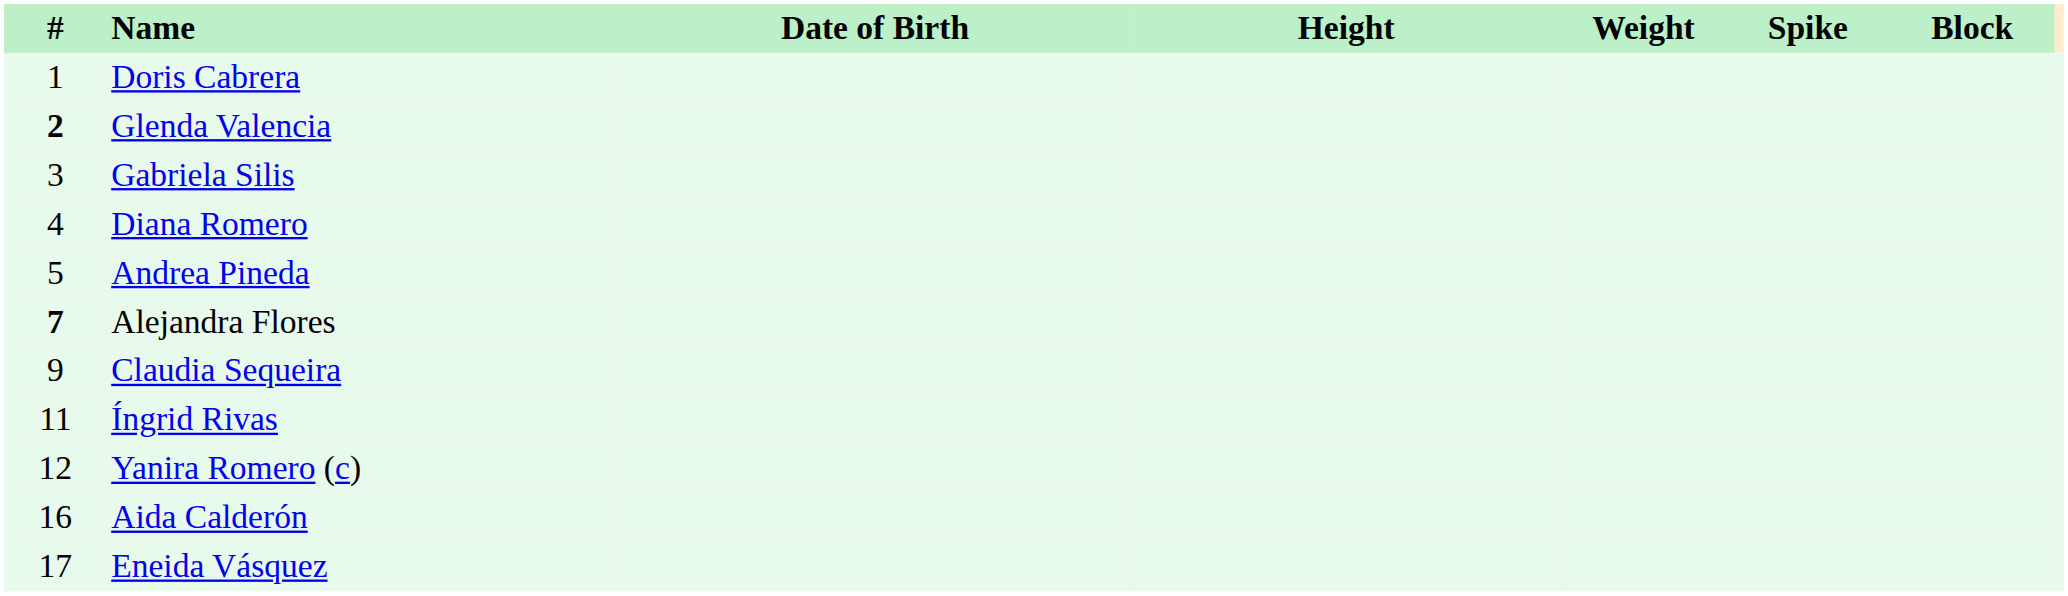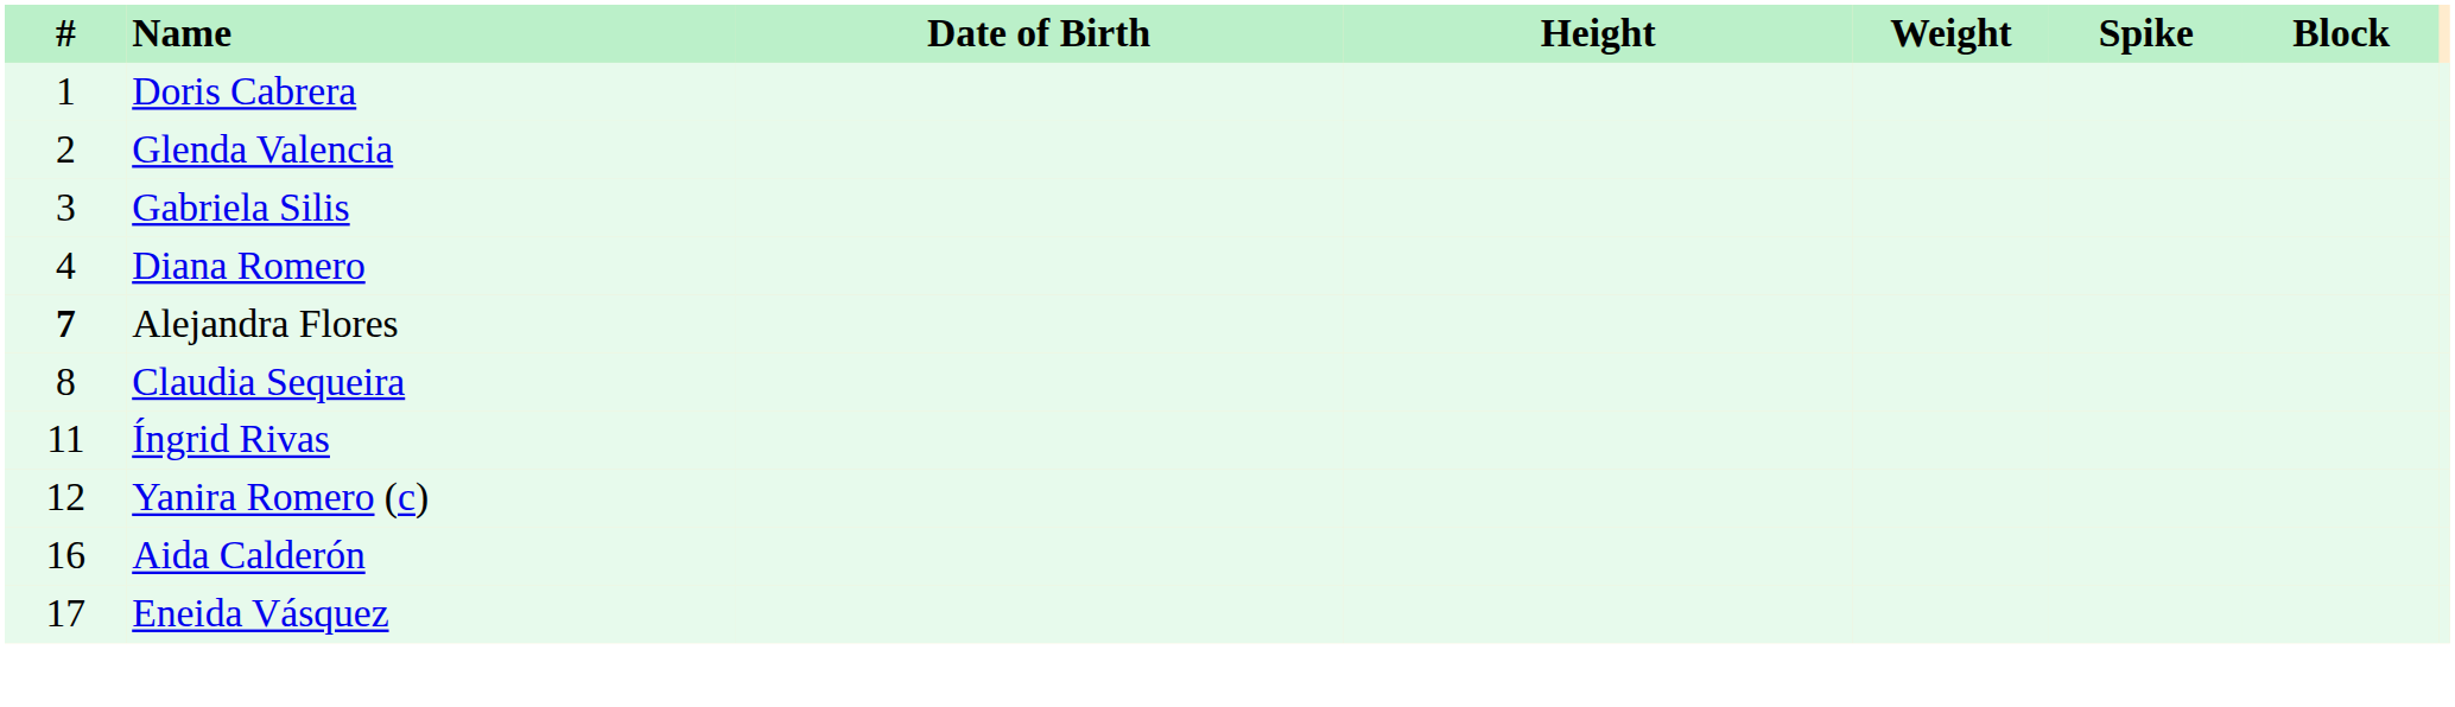 <table border=0 cellpadding=2 cellspacing=0  |- bgcolor=#FFECCE style="text-align:center; font-size:90%;" width=100%>
 <tr bgcolor=#BBF0C9>
 <th width=5%>#</th>
 <th width=25% align=left>Name</th>
 <th width=25%>Date of Birth</th>
 <th width=21%>Height</th>
 <th width=8%>Weight</th>
 <th width=8%>Spike</th>
 <th width=8%>Block</th>
 </tr>
 <tr bgcolor=#E7FAEC>
 <td>1</td>
 <td align=left><a href='#'>Doris Cabrera</a></td>
 <td></td>
 <td></td>
 <td></td>
 <td></td>
 <td></td>
 <td></td>
 </tr>
 <tr bgcolor=#E7FAEC>
-<td><strong>2</strong></td>
+<td>2</td>
 <td align=left><a href='#'>Glenda Valencia</a></td>
 <td></td>
 <td></td>
 <td></td>
 <td></td>
 <td></td>
 <td></td>
 </tr>
 <tr bgcolor=#E7FAEC>
 <td>3</td>
 <td align=left><a href='#'>Gabriela Silis</a></td>
 <td></td>
 <td></td>
 <td></td>
 <td></td>
 <td></td>
 <td></td>
 </tr>
 <tr bgcolor=#E7FAEC>
 <td>4</td>
 <td align=left><a href='#'>Diana Romero</a></td>
 <td></td>
 <td></td>
 <td></td>
 <td></td>
 <td></td>
 <td></td>
 </tr>
 <tr bgcolor=#E7FAEC>
-<td>5</td>
-<td align=left><a href='#'>Andrea Pineda</a></td>
-<td></td>
-<td></td>
-<td></td>
-<td></td>
-<td></td>
-<td></td>
-</tr>
-<tr bgcolor=#E7FAEC>
 <td><strong>7</strong></td>
 <td align=left>Alejandra Flores</td>
 <td></td>
 <td></td>
 <td></td>
 <td></td>
 <td></td>
 <td></td>
 </tr>
 <tr bgcolor=#E7FAEC>
-<td>9</td>
+<td>8</td>
 <td align=left><a href='#'>Claudia Sequeira</a></td>
 <td></td>
 <td></td>
 <td></td>
 <td></td>
 <td></td>
 <td></td>
 </tr>
 <tr bgcolor=#E7FAEC>
 <td>11</td>
 <td align=left><a href='#'>Íngrid Rivas</a></td>
 <td></td>
 <td></td>
 <td></td>
 <td></td>
 <td></td>
 <td></td>
 </tr>
 <tr bgcolor=#E7FAEC>
 <td>12</td>
 <td align=left><a href='#'>Yanira Romero</a> (<a href='#'>c</a>)</td>
 <td></td>
 <td></td>
 <td></td>
 <td></td>
 <td></td>
 <td></td>
 </tr>
 <tr bgcolor=#E7FAEC>
 <td>16</td>
 <td align=left><a href='#'>Aida Calderón</a></td>
 <td></td>
 <td></td>
 <td></td>
 <td></td>
 <td></td>
 <td></td>
 </tr>
 <tr bgcolor=#E7FAEC>
 <td>17</td>
 <td align=left><a href='#'>Eneida Vásquez</a></td>
 <td></td>
 <td></td>
 <td></td>
 <td></td>
 <td></td>
 <td></td>
 </tr>
 </table>
